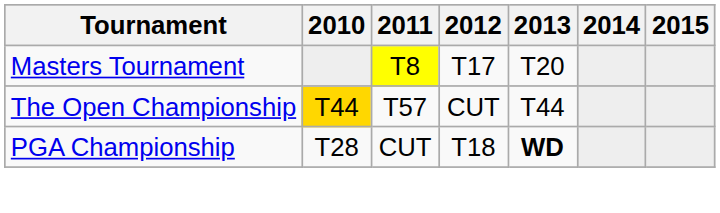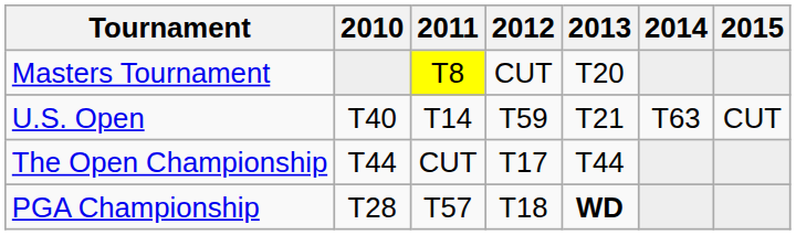 <table class="wikitable" style="font-size:95%;text-align:center;">
 <tr>
 <th>Tournament</th>
 <th>2010</th>
 <th>2011</th>
 <th>2012</th>
 <th>2013</th>
 <th>2014</th>
 <th>2015</th>
 </tr>
 <tr>
 <td align=left><a href='#'>Masters Tournament</a></td>
 <td style="background:#eeeeee;"></td>
 <td style="background:yellow;">T8</td>
-<td>T17</td>
+<td>CUT</td>
 <td>T20</td>
 <td style="background:#eeeeee;"></td>
 <td style="background:#eeeeee;"></td>
 </tr>
 <tr>
+<td align=left><a href='#'>U.S. Open</a></td>
+<td>T40</td>
+<td>T14</td>
+<td>T59</td>
+<td>T21</td>
+<td>T63</td>
+<td>CUT</td>
+</tr>
+<tr>
 <td align=left><a href='#'>The Open Championship</a></td>
-<td style="background: gold;">T44</td>
-<td>T57</td>
+<td>T44</td>
 <td>CUT</td>
+<td>T17</td>
 <td>T44</td>
 <td style="background:#eeeeee;"></td>
 <td style="background:#eeeeee;"></td>
 </tr>
 <tr>
 <td align=left><a href='#'>PGA Championship</a></td>
 <td>T28</td>
-<td>CUT</td>
+<td>T57</td>
 <td>T18</td>
 <td><strong>WD</strong></td>
 <td style="background:#eeeeee;"></td>
 <td style="background:#eeeeee;"></td>
 </tr>
 </table>
